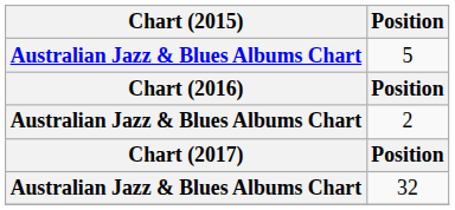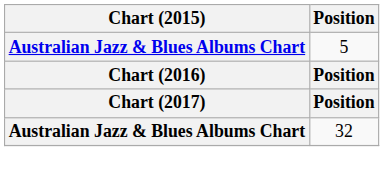 <table class="wikitable sortable plainrowheaders">
 <tr>
 <th scope="col">Chart (2015)</th>
 <th scope="col">Position</th>
 </tr>
 <tr>
 <th scope="row"><a href='#'>Australian Jazz & Blues Albums Chart</a></th>
 <td style="text-align:center;">5</td>
 </tr>
 <tr>
 <th scope="col">Chart (2016)</th>
 <th scope="col">Position</th>
 </tr>
 <tr>
-<th scope="row">Australian Jazz & Blues Albums Chart</th>
-<td style="text-align:center;">2</td>
-</tr>
-<tr>
 <th scope="col">Chart (2017)</th>
 <th scope="col">Position</th>
 </tr>
 <tr>
 <th scope="row">Australian Jazz & Blues Albums Chart</th>
 <td style="text-align:center;">32</td>
 </tr>
 <tr>
 </tr>
 </table>
